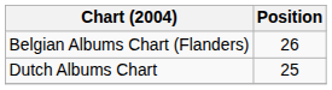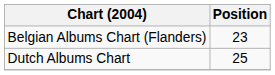 <table class = "wikitable sortable">
 <tr>
 <th>Chart (2004)</th>
 <th>Position</th>
 </tr>
 <tr>
 <td>Belgian Albums Chart (Flanders)</td>
-<td align="center">26</td>
+<td align="center">23</td>
 </tr>
 <tr>
 <td>Dutch Albums Chart</td>
 <td align="center">25</td>
 </tr>
 <tr>
 </tr>
 </table>
